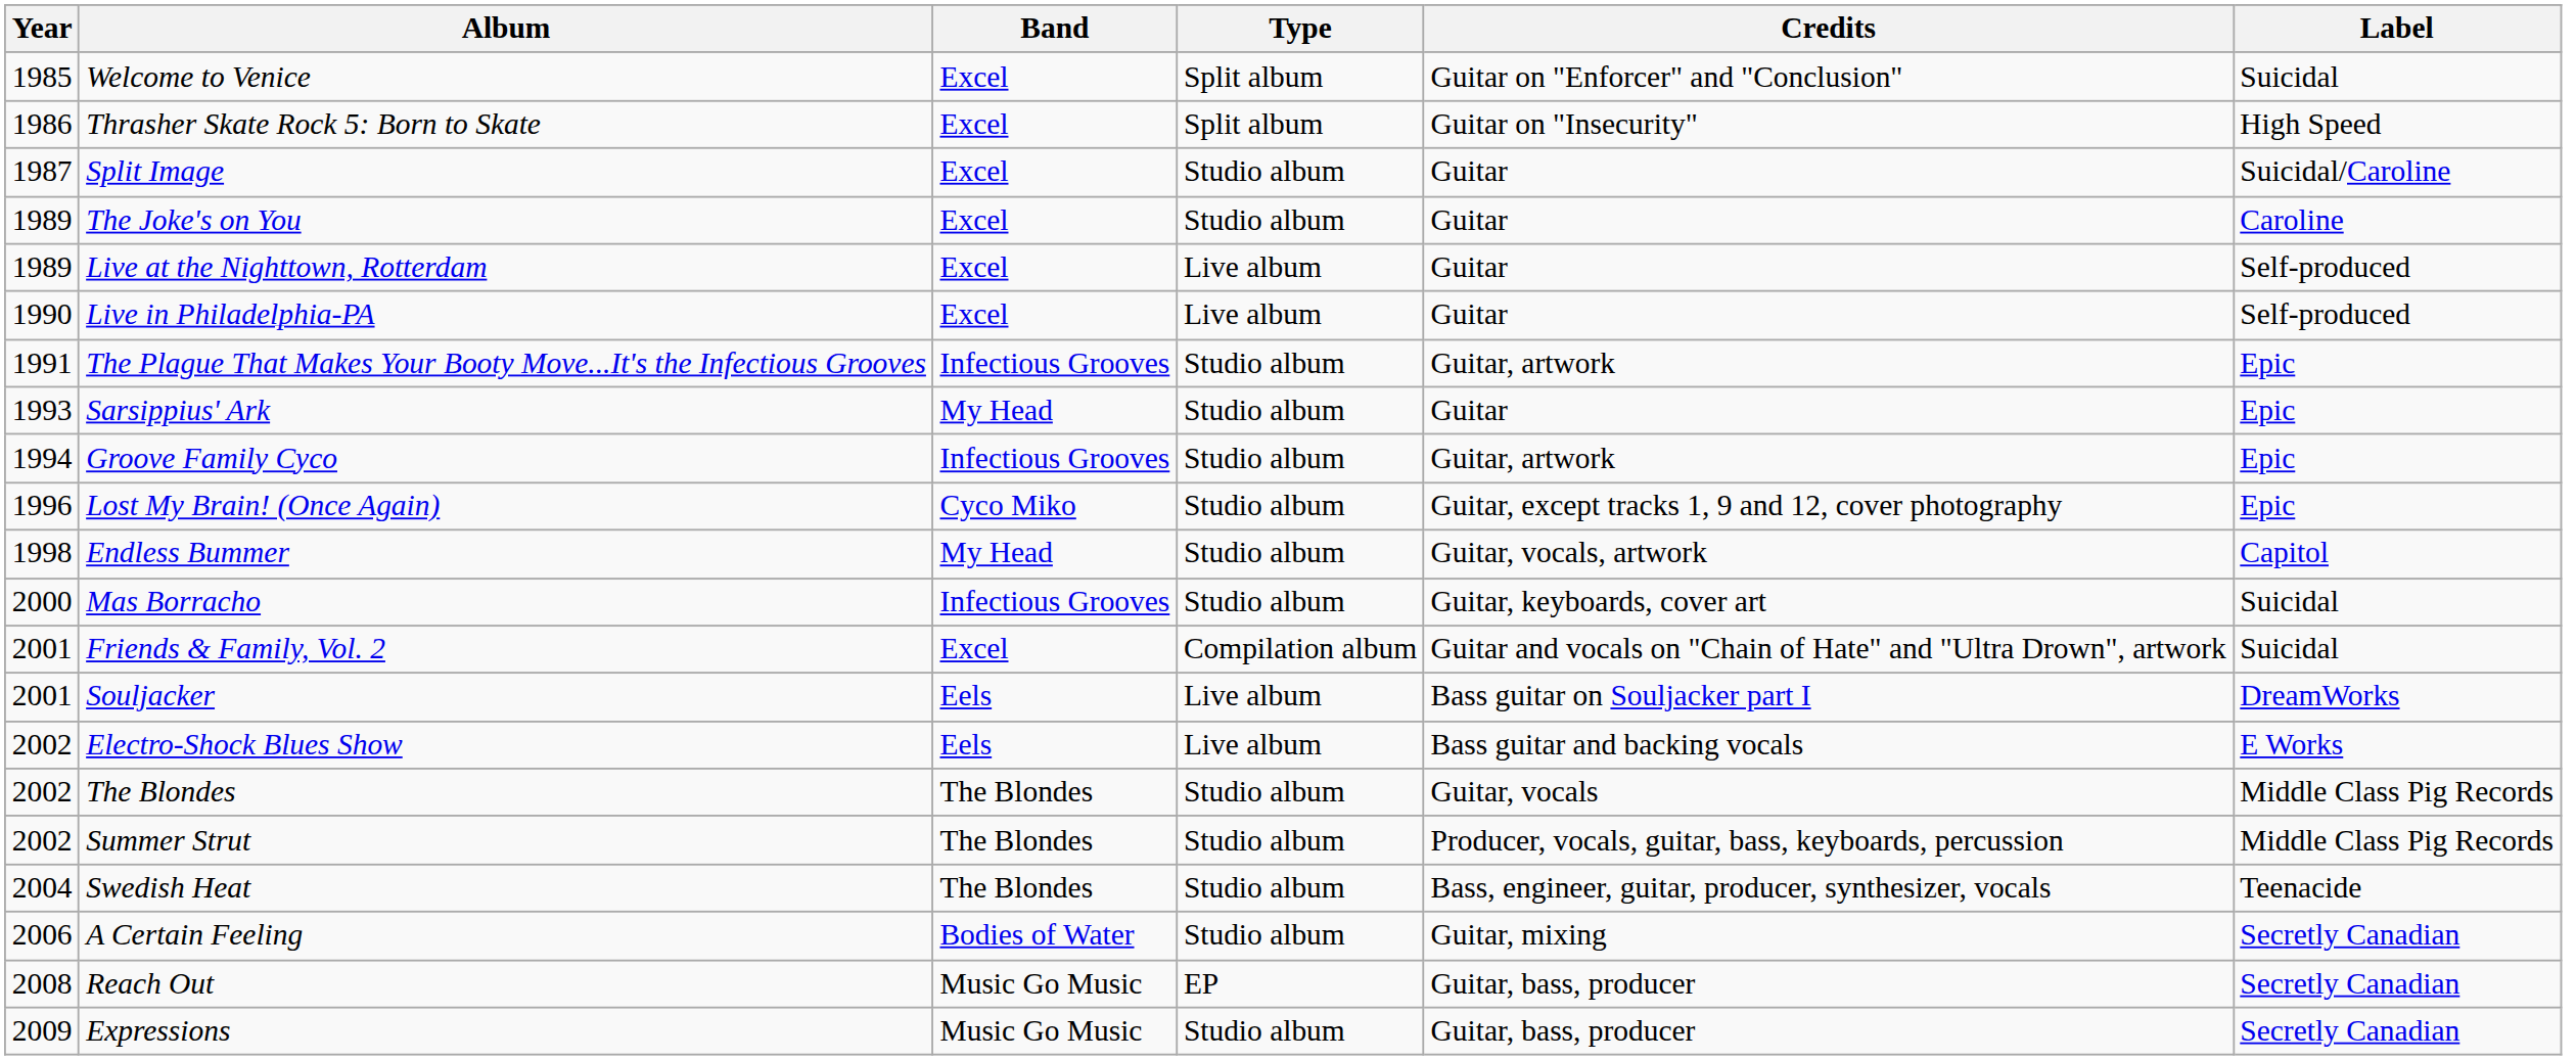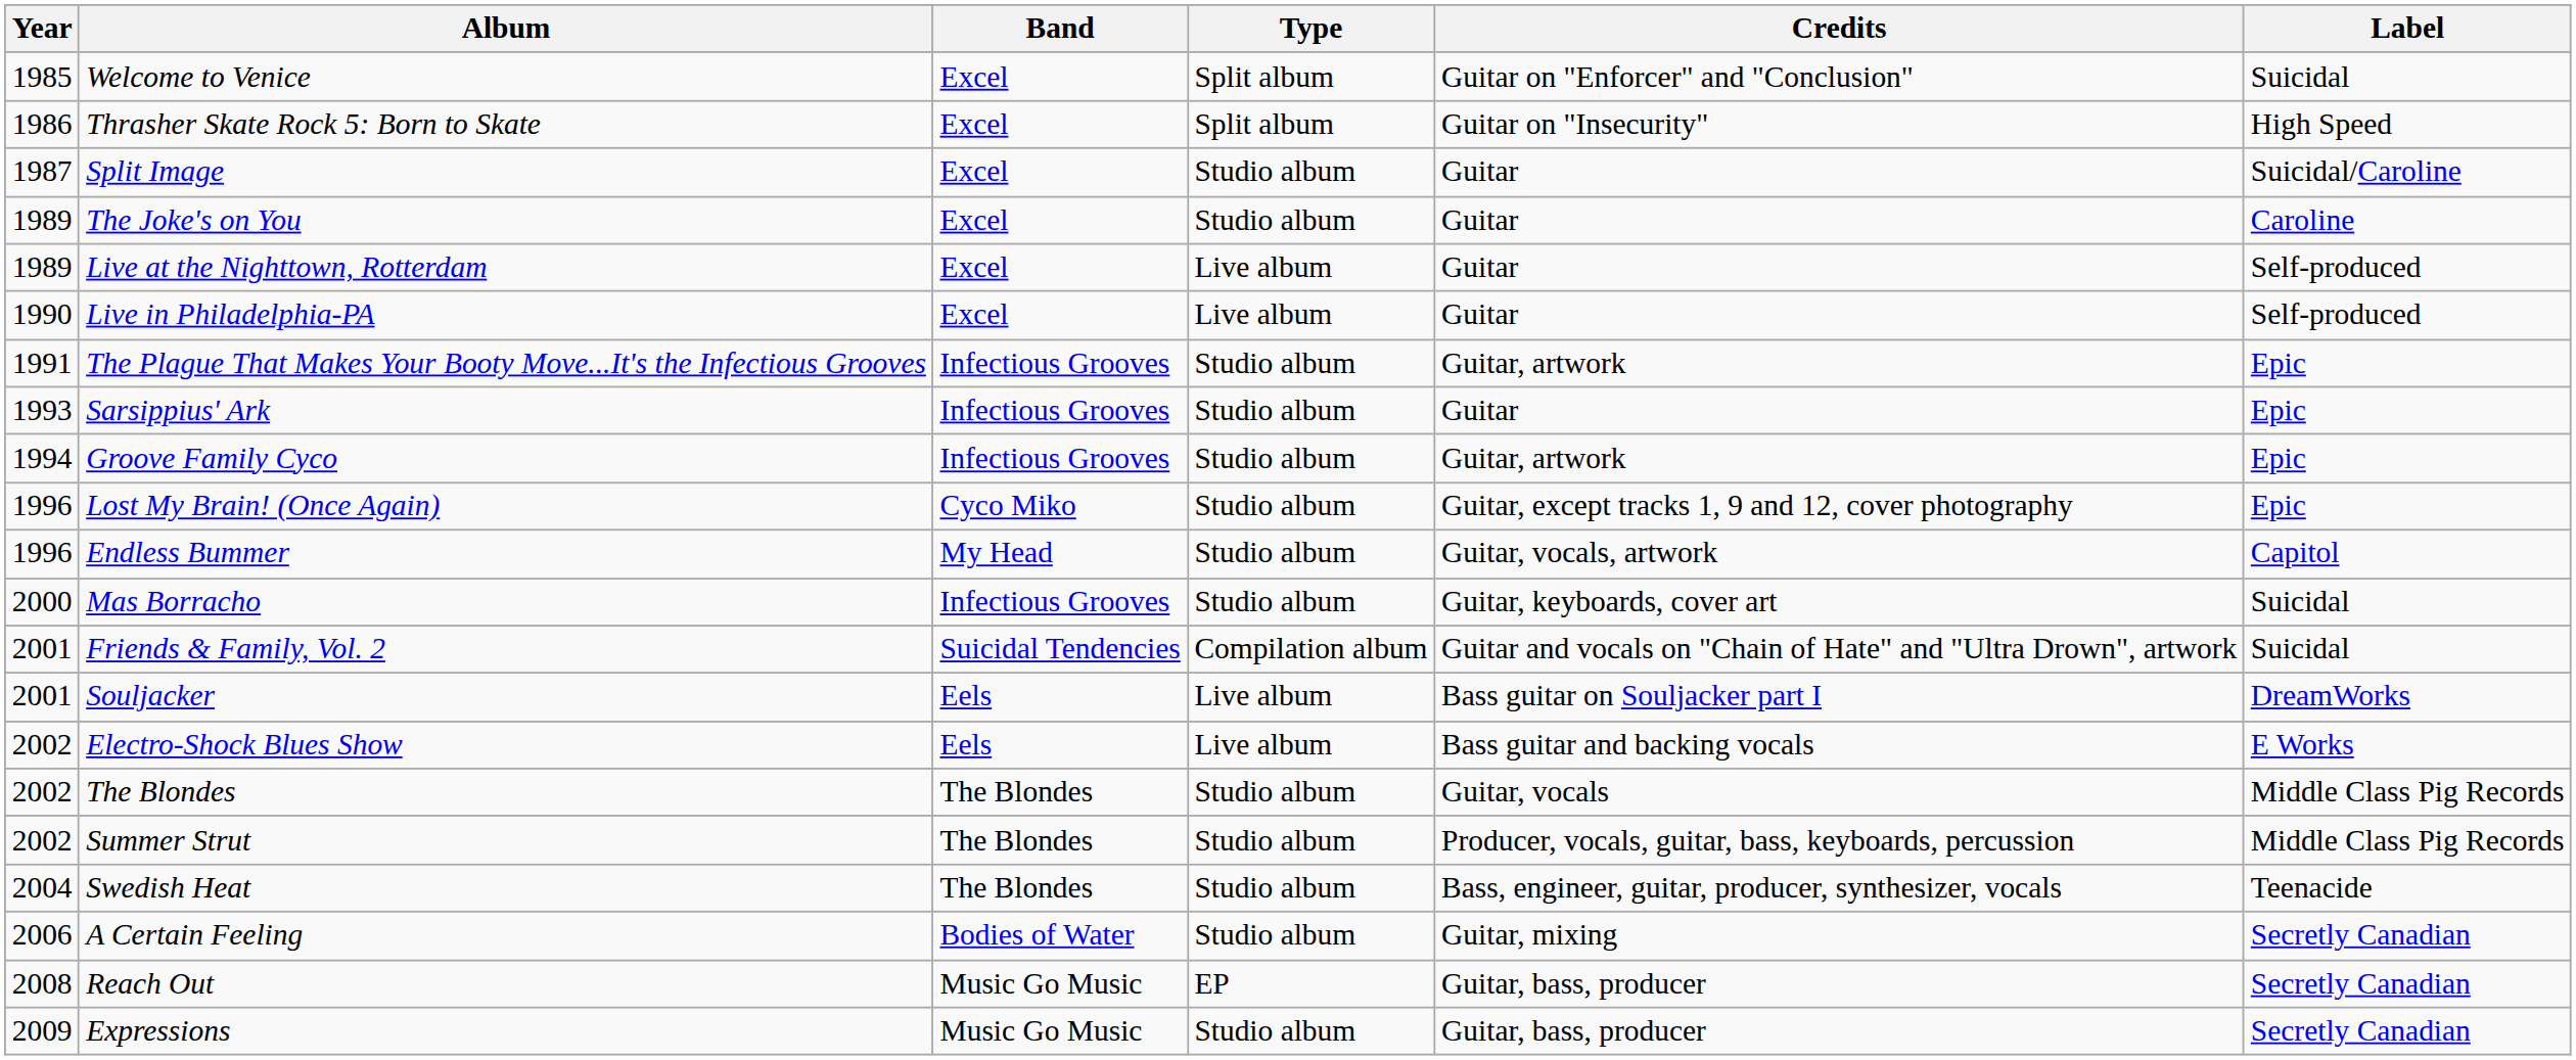 <table class="wikitable">
 <tr>
 <th><strong>Year</strong></th>
 <th><strong>Album</strong></th>
 <th><strong>Band</strong></th>
 <th><strong>Type</strong></th>
 <th><strong>Credits</strong></th>
 <th><strong>Label</strong></th>
 </tr>
 <tr>
 <td>1985</td>
 <td><em>Welcome to Venice</em></td>
 <td><a href='#'>Excel</a></td>
 <td>Split album</td>
 <td>Guitar on "Enforcer" and "Conclusion"</td>
 <td>Suicidal</td>
 </tr>
 <tr>
 <td>1986</td>
 <td><em>Thrasher Skate Rock 5: Born to Skate</em></td>
 <td><a href='#'>Excel</a></td>
 <td>Split album</td>
 <td>Guitar on "Insecurity"</td>
 <td>High Speed</td>
 </tr>
 <tr>
 <td>1987</td>
 <td><em><a href='#'>Split Image</a></em></td>
 <td><a href='#'>Excel</a></td>
 <td>Studio album</td>
 <td>Guitar</td>
 <td>Suicidal/<a href='#'>Caroline</a></td>
 </tr>
 <tr>
 <td>1989</td>
 <td><em><a href='#'>The Joke's on You</a></em></td>
 <td><a href='#'>Excel</a></td>
 <td>Studio album</td>
 <td>Guitar</td>
 <td><a href='#'>Caroline</a></td>
 </tr>
 <tr>
 <td>1989</td>
 <td><em><a href='#'>Live at the Nighttown, Rotterdam</a></em></td>
 <td><a href='#'>Excel</a></td>
 <td>Live album</td>
 <td>Guitar</td>
 <td>Self-produced</td>
 </tr>
 <tr>
 <td>1990</td>
 <td><em><a href='#'>Live in Philadelphia-PA</a></em></td>
 <td><a href='#'>Excel</a></td>
 <td>Live album</td>
 <td>Guitar</td>
 <td>Self-produced</td>
 </tr>
 <tr>
 <td>1991</td>
 <td><em><a href='#'>The Plague That Makes Your Booty Move...It's the Infectious Grooves</a></em></td>
 <td><a href='#'>Infectious Grooves</a></td>
 <td>Studio album</td>
 <td>Guitar, artwork</td>
 <td><a href='#'>Epic</a></td>
 </tr>
 <tr>
 <td>1993</td>
 <td><em><a href='#'>Sarsippius' Ark</a></em></td>
-<td><a href='#'>My Head</a></td>
+<td><a href='#'>Infectious Grooves</a></td>
 <td>Studio album</td>
 <td>Guitar</td>
 <td><a href='#'>Epic</a></td>
 </tr>
 <tr>
 <td>1994</td>
 <td><em><a href='#'>Groove Family Cyco</a></em></td>
 <td><a href='#'>Infectious Grooves</a></td>
 <td>Studio album</td>
 <td>Guitar, artwork</td>
 <td><a href='#'>Epic</a></td>
 </tr>
 <tr>
 <td>1996</td>
 <td><em><a href='#'>Lost My Brain! (Once Again)</a></em></td>
 <td><a href='#'>Cyco Miko</a></td>
 <td>Studio album</td>
 <td>Guitar, except tracks 1, 9 and 12, cover photography</td>
 <td><a href='#'>Epic</a></td>
 </tr>
 <tr>
-<td>1998</td>
+<td>1996</td>
 <td><em><a href='#'>Endless Bummer</a></em></td>
 <td><a href='#'>My Head</a></td>
 <td>Studio album</td>
 <td>Guitar, vocals, artwork</td>
 <td><a href='#'>Capitol</a></td>
 </tr>
 <tr>
 <td>2000</td>
 <td><em><a href='#'>Mas Borracho</a></em></td>
 <td><a href='#'>Infectious Grooves</a></td>
 <td>Studio album</td>
 <td>Guitar, keyboards, cover art</td>
 <td>Suicidal</td>
 </tr>
 <tr>
 <td>2001</td>
 <td><em><a href='#'>Friends & Family, Vol. 2</a></em></td>
-<td><a href='#'>Excel</a></td>
+<td><a href='#'>Suicidal Tendencies</a></td>
 <td>Compilation album</td>
 <td>Guitar and vocals on "Chain of Hate" and "Ultra Drown", artwork</td>
 <td>Suicidal</td>
 </tr>
 <tr>
 <td>2001</td>
 <td><em><a href='#'>Souljacker</a></em></td>
 <td><a href='#'>Eels</a></td>
 <td>Live album</td>
 <td>Bass guitar on <a href='#'>Souljacker part I</a></td>
 <td><a href='#'>DreamWorks</a></td>
 </tr>
 <tr>
 <td>2002</td>
 <td><em><a href='#'>Electro-Shock Blues Show</a></em></td>
 <td><a href='#'>Eels</a></td>
 <td>Live album</td>
 <td>Bass guitar and backing vocals</td>
 <td><a href='#'>E Works</a></td>
 </tr>
 <tr>
 <td>2002</td>
 <td><em>The Blondes</em></td>
 <td>The Blondes</td>
 <td>Studio album</td>
 <td>Guitar, vocals</td>
 <td>Middle Class Pig Records</td>
 </tr>
 <tr>
 <td>2002</td>
 <td><em>Summer Strut</em></td>
 <td>The Blondes</td>
 <td>Studio album</td>
 <td>Producer, vocals, guitar, bass, keyboards, percussion</td>
 <td>Middle Class Pig Records</td>
 </tr>
 <tr>
 <td>2004</td>
 <td><em>Swedish Heat</em></td>
 <td>The Blondes</td>
 <td>Studio album</td>
 <td>Bass, engineer, guitar, producer, synthesizer, vocals</td>
 <td>Teenacide</td>
 </tr>
 <tr>
 <td>2006</td>
 <td><em>A Certain Feeling</em></td>
 <td><a href='#'>Bodies of Water</a></td>
 <td>Studio album</td>
 <td>Guitar, mixing</td>
 <td><a href='#'>Secretly Canadian</a></td>
 </tr>
 <tr>
 <td>2008</td>
 <td><em>Reach Out</em></td>
 <td>Music Go Music</td>
 <td>EP</td>
 <td>Guitar, bass, producer</td>
 <td><a href='#'>Secretly Canadian</a></td>
 </tr>
 <tr>
 <td>2009</td>
 <td><em>Expressions</em></td>
 <td>Music Go Music</td>
 <td>Studio album</td>
 <td>Guitar, bass, producer</td>
 <td><a href='#'>Secretly Canadian</a></td>
 </tr>
 </table>
